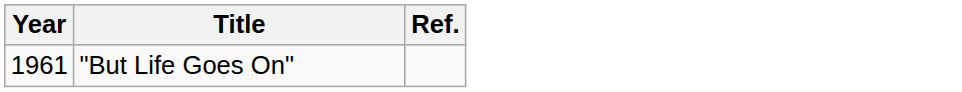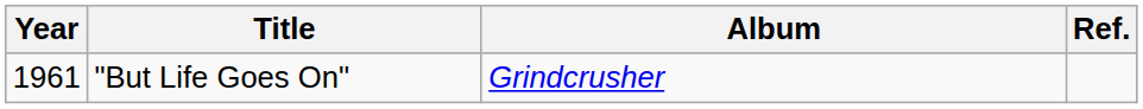 <table class="wikitable" border="1">
 <tr>
 <th>Year</th>
 <th width="200">Title</th>
+<th width="300">Album</th>
 <th>Ref.</th>
 </tr>
 <tr>
 <td>1961</td>
 <td>"But Life Goes On"</td>
+<td><em><a href='#'>Grindcrusher</a></em></td>
 <td align="center"></td>
 </tr>
 </table>
